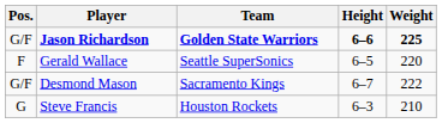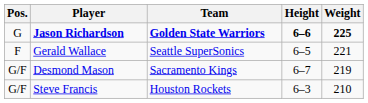 <table class="wikitable">
 <tr>
 <th>Pos.</th>
 <th style="width:150px;">Player</th>
 <th width=175>Team</th>
 <th>Height</th>
 <th>Weight</th>
 </tr>
 <tr>
-<td style="text-align:center">G/F</td>
+<td style="text-align:center">G</td>
 <td><strong><a href='#'>Jason Richardson</a></strong></td>
 <td><strong><a href='#'>Golden State Warriors</a></strong></td>
 <td align=center><strong>6–6</strong></td>
 <td align=center><strong>225</strong></td>
 </tr>
 <tr>
 <td style="text-align:center">F</td>
 <td><a href='#'>Gerald Wallace</a></td>
 <td><a href='#'>Seattle SuperSonics</a></td>
 <td align=center>6–5</td>
-<td align=center>220</td>
+<td align=center>221</td>
 </tr>
 <tr>
 <td style="text-align:center">G/F</td>
 <td><a href='#'>Desmond Mason</a></td>
 <td><a href='#'>Sacramento Kings</a></td>
 <td align=center>6–7</td>
-<td align=center>222</td>
+<td align=center>219</td>
 </tr>
 <tr>
-<td style="text-align:center">G</td>
+<td style="text-align:center">G/F</td>
 <td><a href='#'>Steve Francis</a></td>
 <td><a href='#'>Houston Rockets</a></td>
 <td align=center>6–3</td>
 <td align=center>210</td>
 </tr>
 </table>
